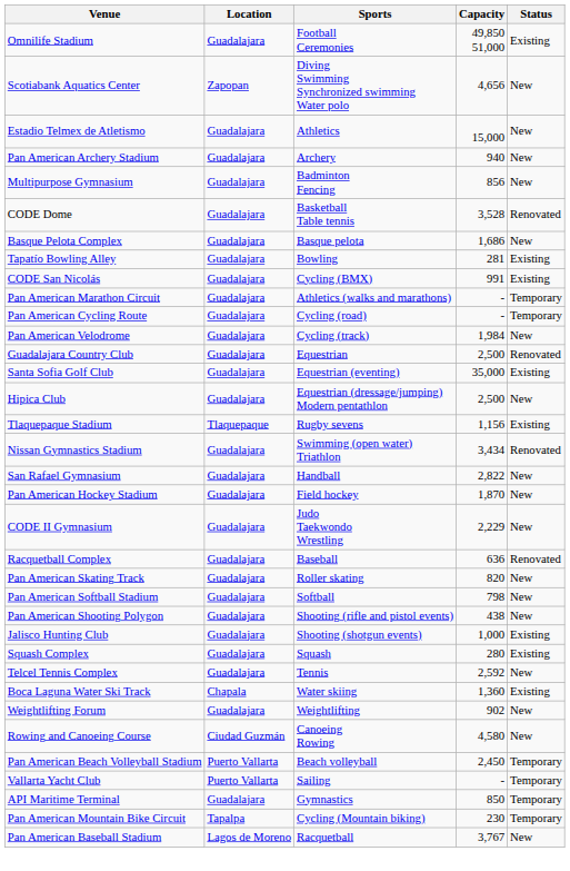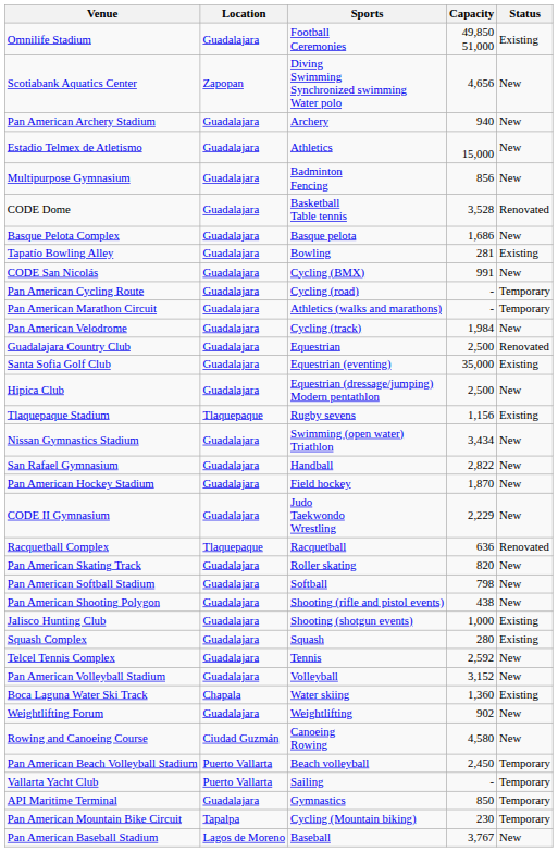 <table class="wikitable sortable">
 <tr>
 <th>Venue</th>
 <th>Location</th>
 <th>Sports</th>
 <th>Capacity</th>
 <th>Status</th>
 </tr>
 <tr>
 <td><a href='#'>Omnilife Stadium</a></td>
 <td><a href='#'>Guadalajara</a></td>
 <td><a href='#'>Football</a> <br> <a href='#'>Ceremonies</a></td>
 <td align="right">49,850<br>51,000</td>
 <td>Existing</td>
 </tr>
 <tr>
 <td><a href='#'>Scotiabank Aquatics Center</a></td>
 <td><a href='#'>Zapopan</a></td>
 <td><a href='#'>Diving</a> <br> <a href='#'>Swimming</a> <br> <a href='#'>Synchronized swimming</a><br> <a href='#'>Water polo</a></td>
 <td align="right">4,656</td>
 <td>New</td>
 </tr>
 <tr>
+<td><a href='#'>Pan American Archery Stadium</a></td>
+<td><a href='#'>Guadalajara</a></td>
+<td><a href='#'>Archery</a></td>
+<td align="right">940</td>
+<td>New</td>
+</tr>
+<tr>
 <td><a href='#'>Estadio Telmex de Atletismo</a></td>
 <td><a href='#'>Guadalajara</a></td>
 <td><a href='#'>Athletics</a></td>
 <td align="right"><br>15,000</td>
-<td>New</td>
-</tr>
-<tr>
-<td><a href='#'>Pan American Archery Stadium</a></td>
-<td><a href='#'>Guadalajara</a></td>
-<td><a href='#'>Archery</a></td>
-<td align="right">940</td>
 <td>New</td>
 </tr>
 <tr>
 <td><a href='#'>Multipurpose Gymnasium</a></td>
 <td><a href='#'>Guadalajara</a></td>
 <td><a href='#'>Badminton</a> <br> <a href='#'>Fencing</a></td>
 <td align="right">856</td>
 <td>New</td>
 </tr>
 <tr>
 <td>CODE Dome</td>
 <td><a href='#'>Guadalajara</a></td>
 <td><a href='#'>Basketball</a> <br> <a href='#'>Table tennis</a></td>
 <td align="right">3,528</td>
 <td>Renovated</td>
 </tr>
 <tr>
 <td><a href='#'>Basque Pelota Complex</a></td>
 <td><a href='#'>Guadalajara</a></td>
 <td><a href='#'>Basque pelota</a></td>
 <td align="right">1,686</td>
 <td>New</td>
 </tr>
 <tr>
 <td><a href='#'>Tapatío Bowling Alley</a></td>
 <td><a href='#'>Guadalajara</a></td>
 <td><a href='#'>Bowling</a></td>
 <td align="right">281</td>
 <td>Existing</td>
 </tr>
 <tr>
 <td><a href='#'>CODE San Nicolás</a></td>
 <td><a href='#'>Guadalajara</a></td>
 <td><a href='#'>Cycling (BMX)</a></td>
 <td align="right">991</td>
-<td>Existing</td>
+<td>New</td>
+</tr>
+<tr>
+<td><a href='#'>Pan American Cycling Route</a></td>
+<td><a href='#'>Guadalajara</a></td>
+<td><a href='#'>Cycling (road)</a></td>
+<td align="right">-</td>
+<td>Temporary</td>
 </tr>
 <tr>
 <td><a href='#'>Pan American Marathon Circuit</a></td>
 <td><a href='#'>Guadalajara</a></td>
 <td><a href='#'>Athletics (walks and marathons)</a></td>
-<td align="right">-</td>
-<td>Temporary</td>
-</tr>
-<tr>
-<td><a href='#'>Pan American Cycling Route</a></td>
-<td><a href='#'>Guadalajara</a></td>
-<td><a href='#'>Cycling (road)</a></td>
 <td align="right">-</td>
 <td>Temporary</td>
 </tr>
 <tr>
 <td><a href='#'>Pan American Velodrome</a></td>
 <td><a href='#'>Guadalajara</a></td>
 <td><a href='#'>Cycling (track)</a></td>
 <td align="right">1,984</td>
 <td>New</td>
 </tr>
 <tr>
 <td><a href='#'>Guadalajara Country Club</a></td>
 <td><a href='#'>Guadalajara</a></td>
 <td><a href='#'>Equestrian</a></td>
 <td align="right">2,500</td>
 <td>Renovated</td>
 </tr>
 <tr>
 <td><a href='#'>Santa Sofia Golf Club</a></td>
 <td><a href='#'>Guadalajara</a></td>
 <td><a href='#'>Equestrian (eventing)</a></td>
 <td align="right">35,000</td>
 <td>Existing</td>
 </tr>
 <tr>
 <td><a href='#'>Hipica Club</a></td>
 <td><a href='#'>Guadalajara</a></td>
 <td><a href='#'>Equestrian (dressage/jumping)</a> <br><a href='#'>Modern pentathlon</a></td>
 <td align="right">2,500</td>
 <td>New</td>
 </tr>
 <tr>
 <td><a href='#'>Tlaquepaque Stadium</a></td>
 <td><a href='#'>Tlaquepaque</a></td>
 <td><a href='#'>Rugby sevens</a></td>
 <td align="right">1,156</td>
 <td>Existing</td>
 </tr>
 <tr>
 <td><a href='#'>Nissan Gymnastics Stadium</a></td>
 <td><a href='#'>Guadalajara</a></td>
 <td><a href='#'>Swimming (open water)</a> <br><a href='#'>Triathlon</a></td>
 <td align="right">3,434</td>
-<td>Renovated</td>
+<td>New</td>
 </tr>
 <tr>
 <td><a href='#'>San Rafael Gymnasium</a></td>
 <td><a href='#'>Guadalajara</a></td>
 <td><a href='#'>Handball</a></td>
 <td align="right">2,822</td>
 <td>New</td>
 </tr>
 <tr>
 <td><a href='#'>Pan American Hockey Stadium</a></td>
 <td><a href='#'>Guadalajara</a></td>
 <td><a href='#'>Field hockey</a></td>
 <td align="right">1,870</td>
 <td>New</td>
 </tr>
 <tr>
 <td><a href='#'>CODE II Gymnasium</a></td>
 <td><a href='#'>Guadalajara</a></td>
 <td><a href='#'>Judo</a> <br><a href='#'>Taekwondo</a><br><a href='#'>Wrestling</a></td>
 <td align="right">2,229</td>
 <td>New</td>
 </tr>
 <tr>
 <td><a href='#'>Racquetball Complex</a></td>
-<td><a href='#'>Guadalajara</a></td>
-<td><a href='#'>Baseball</a></td>
+<td><a href='#'>Tlaquepaque</a></td>
+<td><a href='#'>Racquetball</a></td>
 <td align="right">636</td>
 <td>Renovated</td>
 </tr>
 <tr>
 <td><a href='#'>Pan American Skating Track</a></td>
 <td><a href='#'>Guadalajara</a></td>
 <td><a href='#'>Roller skating</a></td>
 <td align="right">820</td>
 <td>New</td>
 </tr>
 <tr>
 <td><a href='#'>Pan American Softball Stadium</a></td>
 <td><a href='#'>Guadalajara</a></td>
 <td><a href='#'>Softball</a></td>
 <td align="right">798</td>
 <td>New</td>
 </tr>
 <tr>
 <td><a href='#'>Pan American Shooting Polygon</a></td>
 <td><a href='#'>Guadalajara</a></td>
 <td><a href='#'>Shooting (rifle and pistol events)</a></td>
 <td align="right">438</td>
 <td>New</td>
 </tr>
 <tr>
 <td><a href='#'>Jalisco Hunting Club</a></td>
 <td><a href='#'>Guadalajara</a></td>
 <td><a href='#'>Shooting (shotgun events)</a></td>
 <td align="right">1,000</td>
 <td>Existing</td>
 </tr>
 <tr>
 <td><a href='#'>Squash Complex</a></td>
 <td><a href='#'>Guadalajara</a></td>
 <td><a href='#'>Squash</a></td>
 <td align="right">280</td>
 <td>Existing</td>
 </tr>
 <tr>
 <td><a href='#'>Telcel Tennis Complex</a></td>
 <td><a href='#'>Guadalajara</a></td>
 <td><a href='#'>Tennis</a></td>
 <td align="right">2,592</td>
+<td>New</td>
+</tr>
+<tr>
+<td><a href='#'>Pan American Volleyball Stadium</a></td>
+<td><a href='#'>Guadalajara</a></td>
+<td><a href='#'>Volleyball</a></td>
+<td align="right">3,152</td>
 <td>New</td>
 </tr>
 <tr>
 <td><a href='#'>Boca Laguna Water Ski Track</a></td>
 <td><a href='#'>Chapala</a></td>
 <td><a href='#'>Water skiing</a></td>
 <td align="right">1,360</td>
 <td>Existing</td>
 </tr>
 <tr>
 <td><a href='#'>Weightlifting Forum</a></td>
 <td><a href='#'>Guadalajara</a></td>
 <td><a href='#'>Weightlifting</a></td>
 <td align="right">902</td>
 <td>New</td>
 </tr>
 <tr>
 <td><a href='#'>Rowing and Canoeing Course</a></td>
 <td><a href='#'>Ciudad Guzmán</a></td>
 <td><a href='#'>Canoeing</a><br><a href='#'>Rowing</a></td>
 <td align="right">4,580</td>
 <td>New</td>
 </tr>
 <tr>
 <td><a href='#'>Pan American Beach Volleyball Stadium</a></td>
 <td><a href='#'>Puerto Vallarta</a></td>
 <td><a href='#'>Beach volleyball</a></td>
 <td align="right">2,450</td>
 <td>Temporary</td>
 </tr>
 <tr>
 <td><a href='#'>Vallarta Yacht Club</a></td>
 <td><a href='#'>Puerto Vallarta</a></td>
 <td><a href='#'>Sailing</a></td>
 <td align="right">-</td>
 <td>Temporary</td>
 </tr>
 <tr>
 <td><a href='#'>API Maritime Terminal</a></td>
 <td><a href='#'>Guadalajara</a></td>
 <td><a href='#'>Gymnastics</a></td>
 <td align="right">850</td>
 <td>Temporary</td>
 </tr>
 <tr>
 <td><a href='#'>Pan American Mountain Bike Circuit</a></td>
 <td><a href='#'>Tapalpa</a></td>
 <td><a href='#'>Cycling (Mountain biking)</a></td>
 <td align="right">230</td>
 <td>Temporary</td>
 </tr>
 <tr>
 <td><a href='#'>Pan American Baseball Stadium</a></td>
 <td><a href='#'>Lagos de Moreno</a></td>
-<td><a href='#'>Racquetball</a></td>
+<td><a href='#'>Baseball</a></td>
 <td align="right">3,767</td>
 <td>New</td>
 </tr>
 </table>
